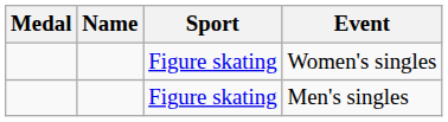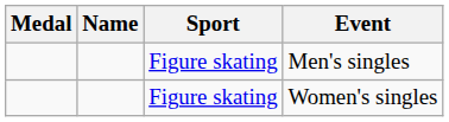 <table class="wikitable sortable" style="font-size:90%">
 <tr>
 <th>Medal</th>
 <th>Name</th>
 <th>Sport</th>
 <th>Event</th>
 </tr>
 <tr>
 <td></td>
 <td></td>
 <td><a href='#'>Figure skating</a></td>
-<td>Women's singles</td>
+<td>Men's singles</td>
 </tr>
 <tr>
 <td></td>
 <td></td>
 <td><a href='#'>Figure skating</a></td>
-<td>Men's singles</td>
+<td>Women's singles</td>
 </tr>
 </table>
